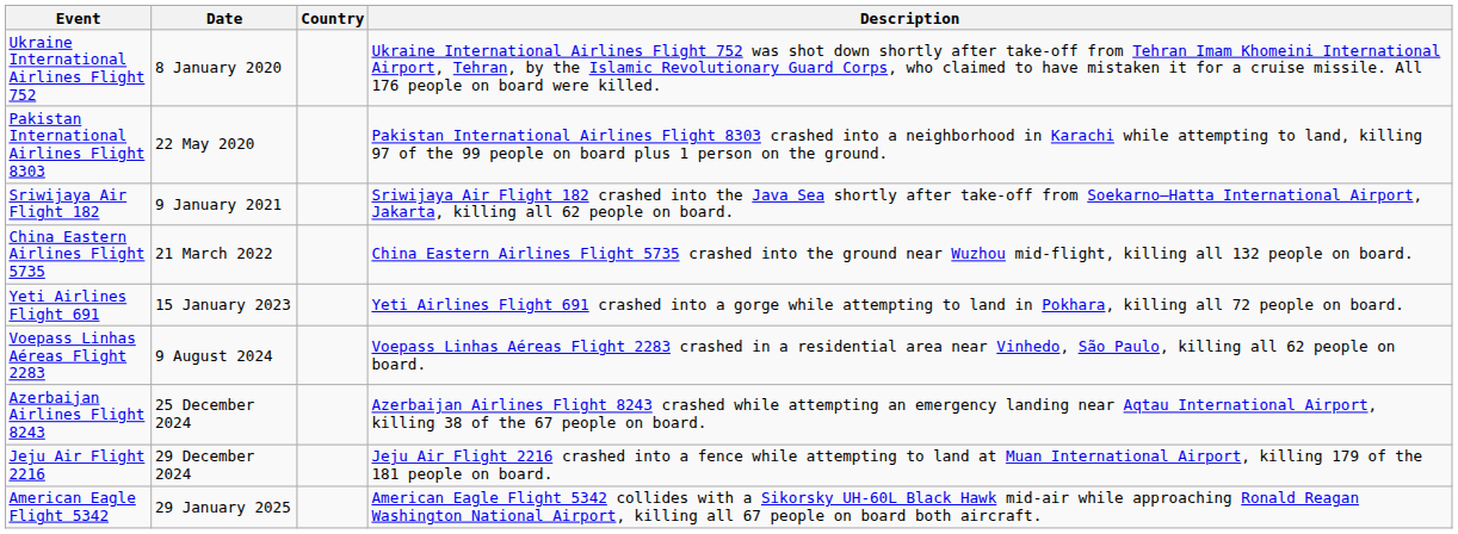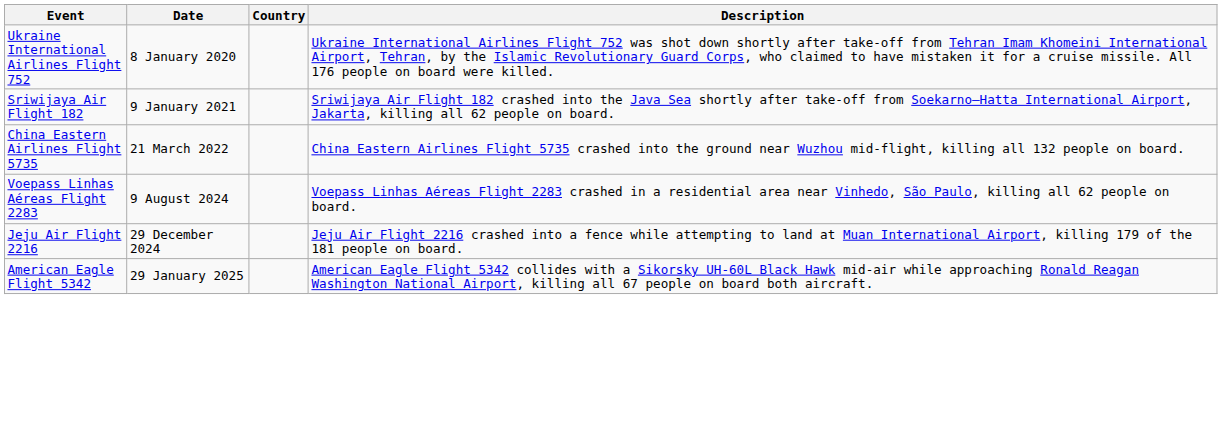 <table class="wikitable mw-collapsible sortable">
 <tr>
 <th style="width:120px;">Event</th>
 <th style="width:120px;">Date</th>
 <th>Country</th>
 <th>Description</th>
 </tr>
 <tr>
 <td><a href='#'>Ukraine International Airlines Flight 752</a></td>
 <td>8 January 2020</td>
 <td></td>
 <td><a href='#'>Ukraine International Airlines Flight 752</a> was shot down shortly after take-off from <a href='#'>Tehran Imam Khomeini International Airport</a>, <a href='#'>Tehran</a>, by the <a href='#'>Islamic Revolutionary Guard Corps</a>, who claimed to have mistaken it for a cruise missile. All 176 people on board were killed.</td>
 </tr>
 <tr>
-<td><a href='#'>Pakistan International Airlines Flight 8303</a></td>
-<td>22 May 2020</td>
-<td></td>
-<td><a href='#'>Pakistan International Airlines Flight 8303</a> crashed into a neighborhood in <a href='#'>Karachi</a> while attempting to land, killing 97 of the 99 people on board plus 1 person on the ground.</td>
-</tr>
-<tr>
 <td><a href='#'>Sriwijaya Air Flight 182</a></td>
 <td>9 January 2021</td>
 <td></td>
 <td><a href='#'>Sriwijaya Air Flight 182</a> crashed into the <a href='#'>Java Sea</a> shortly after take-off from <a href='#'>Soekarno–Hatta International Airport</a>, <a href='#'>Jakarta</a>, killing all 62 people on board.</td>
 </tr>
 <tr>
 <td><a href='#'>China Eastern Airlines Flight 5735</a></td>
 <td>21 March 2022</td>
 <td></td>
 <td><a href='#'>China Eastern Airlines Flight 5735</a> crashed into the ground near <a href='#'>Wuzhou</a> mid-flight, killing all 132 people on board.</td>
 </tr>
 <tr>
-<td><a href='#'>Yeti Airlines Flight 691</a></td>
-<td>15 January 2023</td>
-<td></td>
-<td><a href='#'>Yeti Airlines Flight 691</a> crashed into a gorge while attempting to land in <a href='#'>Pokhara</a>, killing all 72 people on board.</td>
-</tr>
-<tr>
 <td><a href='#'>Voepass Linhas Aéreas Flight 2283</a></td>
 <td>9 August 2024</td>
 <td></td>
 <td><a href='#'>Voepass Linhas Aéreas Flight 2283</a> crashed in a residential area near <a href='#'>Vinhedo</a>, <a href='#'>São Paulo</a>, killing all 62 people on board.</td>
-</tr>
-<tr>
-<td><a href='#'>Azerbaijan Airlines Flight 8243</a></td>
-<td>25 December 2024</td>
-<td></td>
-<td><a href='#'>Azerbaijan Airlines Flight 8243</a> crashed while attempting an emergency landing near <a href='#'>Aqtau International Airport</a>, killing 38 of the 67 people on board.</td>
 </tr>
 <tr>
 <td><a href='#'>Jeju Air Flight 2216</a></td>
 <td>29 December 2024</td>
 <td></td>
 <td><a href='#'>Jeju Air Flight 2216</a> crashed into a fence while attempting to land at <a href='#'>Muan International Airport</a>, killing 179 of the 181 people on board.</td>
 </tr>
 <tr>
 <td><a href='#'>American Eagle Flight 5342</a></td>
 <td>29 January 2025</td>
 <td></td>
 <td><a href='#'>American Eagle Flight 5342</a> collides with a <a href='#'>Sikorsky UH-60L Black Hawk</a> mid-air while approaching <a href='#'>Ronald Reagan Washington National Airport</a>, killing all 67 people on board both aircraft.</td>
 </tr>
 </table>
